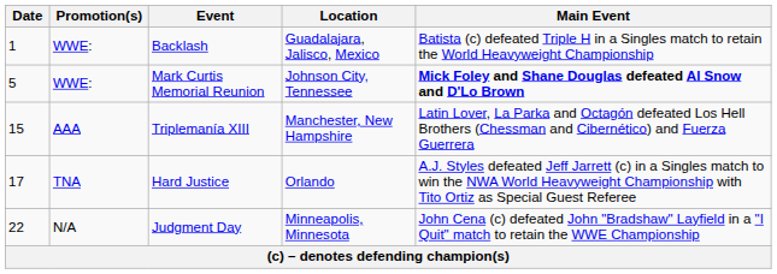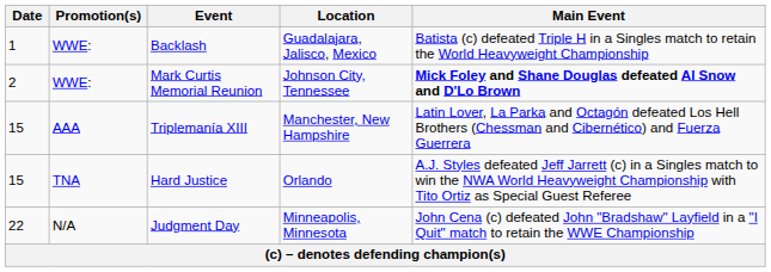 <table class="wikitable" style="width:100%;">
 <tr>
 <th width=5%>Date</th>
 <th width=5%>Promotion(s)</th>
 <th width=15%>Event</th>
 <th width=15%>Location</th>
 <th width=40%>Main Event</th>
 </tr>
 <tr>
 <td>1</td>
 <td><a href='#'>WWE</a>:<br></td>
 <td><a href='#'>Backlash</a></td>
 <td><a href='#'>Guadalajara</a>, <a href='#'>Jalisco</a>, <a href='#'>Mexico</a></td>
 <td><a href='#'>Batista</a> (c) defeated <a href='#'>Triple H</a> in a Singles match to retain the <a href='#'>World Heavyweight Championship</a></td>
 </tr>
 <tr>
-<td>5</td>
+<td>2</td>
 <td><a href='#'>WWE</a>:<br></td>
 <td><a href='#'>Mark Curtis Memorial Reunion</a></td>
 <td><a href='#'>Johnson City, Tennessee</a></td>
 <td><strong><a href='#'>Mick Foley</a> and <a href='#'>Shane Douglas</a> defeated <a href='#'>Al Snow</a> and <a href='#'>D'Lo Brown</a></strong></td>
 </tr>
 <tr>
 <td>15</td>
 <td><a href='#'>AAA</a></td>
 <td><a href='#'>Triplemanía XIII</a></td>
 <td><a href='#'>Manchester, New Hampshire</a></td>
 <td><a href='#'>Latin Lover</a>, <a href='#'>La Parka</a> and <a href='#'>Octagón</a> defeated Los Hell Brothers (<a href='#'>Chessman</a> and <a href='#'>Cibernético</a>) and <a href='#'>Fuerza Guerrera</a></td>
 </tr>
 <tr>
-<td>17</td>
+<td>15</td>
 <td><a href='#'>TNA</a></td>
 <td><a href='#'>Hard Justice</a></td>
 <td><a href='#'>Orlando</a></td>
 <td><a href='#'>A.J. Styles</a> defeated <a href='#'>Jeff Jarrett</a> (c) in a Singles match to win the <a href='#'>NWA World Heavyweight Championship</a> with <a href='#'>Tito Ortiz</a> as Special Guest Referee</td>
 </tr>
 <tr>
 <td>22</td>
 <td>N/A</td>
 <td><a href='#'>Judgment Day</a></td>
 <td><a href='#'>Minneapolis, Minnesota</a></td>
 <td><a href='#'>John Cena</a> (c) defeated <a href='#'>John "Bradshaw" Layfield</a> in a <a href='#'>"I Quit" match</a> to retain the <a href='#'>WWE Championship</a></td>
 </tr>
 <tr>
 <th colspan="6">(c) – denotes defending champion(s)</th>
 </tr>
 </table>
